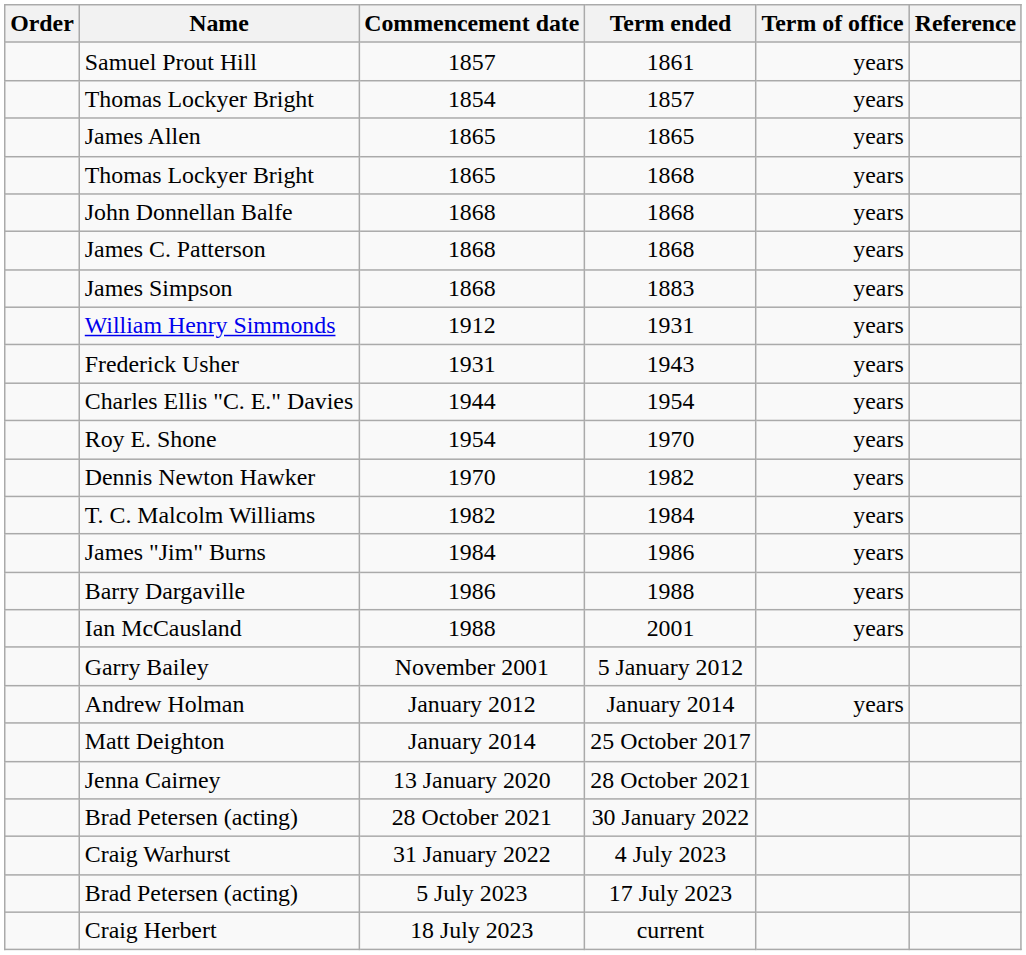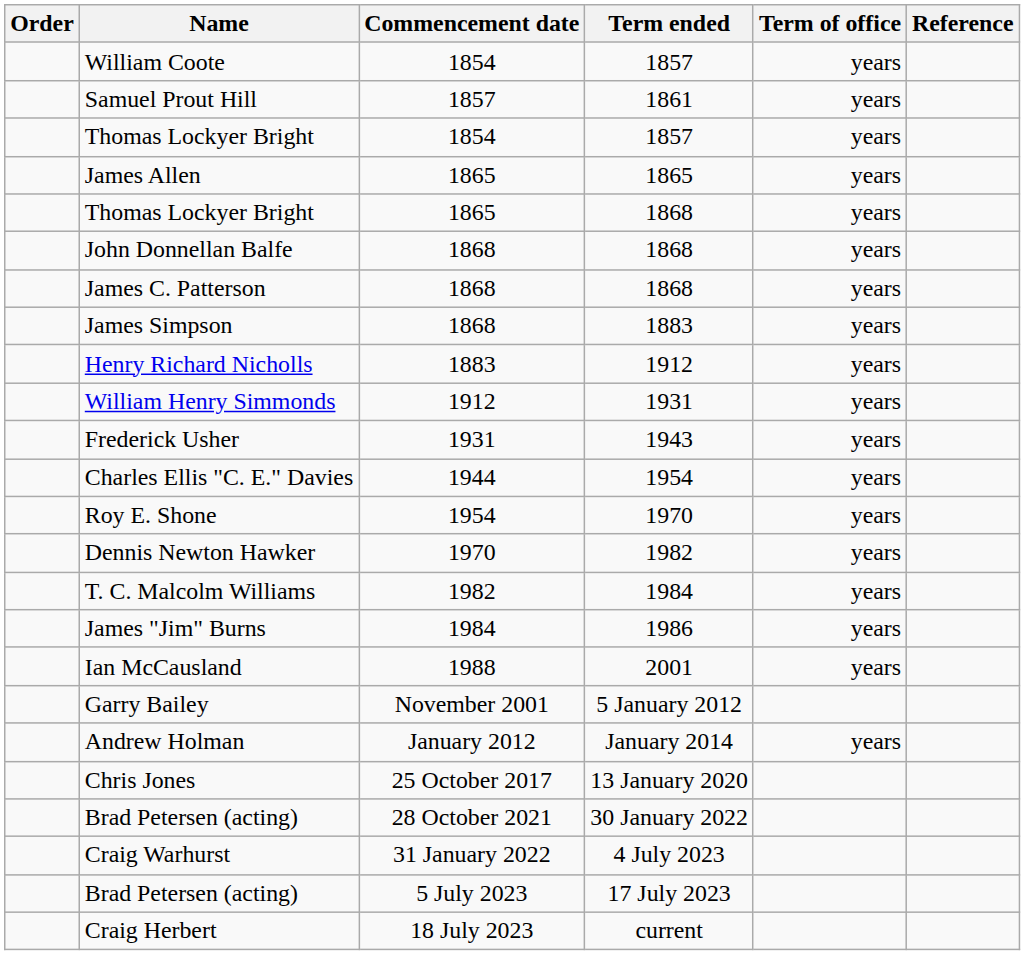 <table class="wikitable">
 <tr>
 <th>Order</th>
 <th>Name</th>
 <th>Commencement date</th>
 <th>Term ended</th>
 <th>Term of office</th>
 <th>Reference</th>
+</tr>
+<tr>
+<td align="center"></td>
+<td>William Coote</td>
+<td align="center">1854</td>
+<td align="center">1857</td>
+<td align="right"> years</td>
+<td></td>
 </tr>
 <tr>
 <td align="center"></td>
 <td>Samuel Prout Hill</td>
 <td align="center">1857</td>
 <td align="center">1861</td>
 <td align="right"> years</td>
 <td></td>
 </tr>
 <tr>
 <td align="center"></td>
 <td>Thomas Lockyer Bright</td>
 <td align="center">1854</td>
 <td align="center">1857</td>
 <td align="right"> years</td>
 <td></td>
 </tr>
 <tr>
 <td align="center"></td>
 <td>James Allen</td>
 <td align="center">1865</td>
 <td align="center">1865</td>
 <td align="right"> years</td>
 <td></td>
 </tr>
 <tr>
 <td align="center"></td>
 <td>Thomas Lockyer Bright</td>
 <td align="center">1865</td>
 <td align="center">1868</td>
 <td align="right"> years</td>
 <td></td>
 </tr>
 <tr>
 <td align="center"></td>
 <td>John Donnellan Balfe</td>
 <td align="center">1868</td>
 <td align="center">1868</td>
 <td align="right"> years</td>
 <td></td>
 </tr>
 <tr>
 <td align="center"></td>
 <td>James C. Patterson</td>
 <td align="center">1868</td>
 <td align="center">1868</td>
 <td align="right"> years</td>
 <td></td>
 </tr>
 <tr>
 <td align="center"></td>
 <td>James Simpson</td>
 <td align="center">1868</td>
 <td align="center">1883</td>
+<td align="right"> years</td>
+<td></td>
+</tr>
+<tr>
+<td align="center"></td>
+<td><a href='#'>Henry Richard Nicholls</a></td>
+<td align="center">1883</td>
+<td align="center">1912</td>
 <td align="right"> years</td>
 <td></td>
 </tr>
 <tr>
 <td align="center"></td>
 <td><a href='#'>William Henry Simmonds</a></td>
 <td align="center">1912</td>
 <td align="center">1931</td>
 <td align="right"> years</td>
 <td></td>
 </tr>
 <tr>
 <td align="center"></td>
 <td>Frederick Usher</td>
 <td align="center">1931</td>
 <td align="center">1943</td>
 <td align="right"> years</td>
 <td></td>
 </tr>
 <tr>
 <td align="center"></td>
 <td>Charles Ellis "C. E." Davies</td>
 <td align="center">1944</td>
 <td align="center">1954</td>
 <td align="right"> years</td>
 <td></td>
 </tr>
 <tr>
 <td align="center"></td>
 <td>Roy E. Shone</td>
 <td align="center">1954</td>
 <td align="center">1970</td>
 <td align="right"> years</td>
 <td></td>
 </tr>
 <tr>
 <td align="center"></td>
 <td>Dennis Newton Hawker</td>
 <td align="center">1970</td>
 <td align="center">1982</td>
 <td align="right"> years</td>
 <td></td>
 </tr>
 <tr>
 <td align="center"></td>
 <td>T. C. Malcolm Williams</td>
 <td align="center">1982</td>
 <td align="center">1984</td>
 <td align="right"> years</td>
 <td></td>
 </tr>
 <tr>
 <td align="center"></td>
 <td>James "Jim" Burns</td>
 <td align="center">1984</td>
 <td align="center">1986</td>
 <td align="right"> years</td>
 <td></td>
 </tr>
 <tr>
 <td align="center"></td>
-<td>Barry Dargaville</td>
-<td align="center">1986</td>
-<td align="center">1988</td>
-<td align="right"> years</td>
-<td></td>
-</tr>
-<tr>
-<td align="center"></td>
 <td>Ian McCausland</td>
 <td align="center">1988</td>
 <td align="center">2001</td>
 <td align="right"> years</td>
 <td></td>
 </tr>
 <tr>
 <td align="center"></td>
 <td>Garry Bailey</td>
 <td align="center">November 2001</td>
 <td align="center">5 January 2012</td>
 <td align="right"></td>
 <td></td>
 </tr>
 <tr>
 <td align="center"></td>
 <td>Andrew Holman</td>
 <td align="center">January 2012</td>
 <td align="center">January 2014</td>
 <td align="right"> years</td>
 <td></td>
 </tr>
 <tr>
 <td align="center"></td>
-<td>Matt Deighton</td>
-<td align="center">January 2014</td>
+<td>Chris Jones</td>
 <td align="center">25 October 2017</td>
-<td align="right"></td>
-<td></td>
-</tr>
-<tr>
-<td align="center"></td>
-<td>Jenna Cairney</td>
 <td align="center">13 January 2020</td>
-<td align="center">28 October 2021</td>
 <td align="right"></td>
 <td></td>
 </tr>
 <tr>
 <td align="center"></td>
 <td>Brad Petersen (acting)</td>
 <td align="center">28 October 2021</td>
 <td align="center">30 January 2022</td>
 <td align="right"></td>
 <td></td>
 </tr>
 <tr>
 <td align="center"></td>
 <td>Craig Warhurst</td>
 <td align="center">31 January 2022</td>
 <td align="center">4 July 2023</td>
 <td align="right"></td>
 <td></td>
 </tr>
 <tr>
 <td align="center"></td>
 <td>Brad Petersen (acting)</td>
 <td align="center">5 July 2023</td>
 <td align="center">17 July 2023</td>
 <td align="right"></td>
 <td></td>
 </tr>
 <tr>
 <td align="center"></td>
 <td>Craig Herbert</td>
 <td align="center">18 July 2023</td>
 <td align="center">current</td>
 <td align="right"></td>
 <td></td>
 </tr>
 </table>
